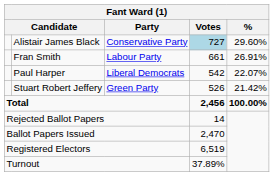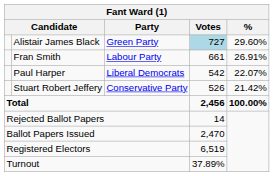 <table class="wikitable" border="1" style="text-align:right; font-size:100%">
 <tr>
 <th align=center colspan=5>Fant Ward (1)</th>
 </tr>
 <tr>
 <th align=left colspan=2>Candidate</th>
 <th align=left>Party</th>
 <th align=center>Votes</th>
 <th align=center>%</th>
 </tr>
 <tr>
 <td bgcolor=> </td>
 <td align=left>Alistair James Black</td>
-<td align=left><a href='#'>Conservative Party</a></td>
+<td align=left><a href='#'>Green Party</a></td>
 <td style="background: lightblue;">727</td>
 <td>29.60%</td>
 </tr>
 <tr>
 <td bgcolor=> </td>
 <td align=left>Fran Smith</td>
 <td align=left><a href='#'>Labour Party</a></td>
 <td>661</td>
 <td>26.91%</td>
 </tr>
 <tr>
 <td bgcolor=> </td>
 <td align=left>Paul Harper</td>
 <td align=left><a href='#'>Liberal Democrats</a></td>
 <td>542</td>
 <td>22.07%</td>
 </tr>
 <tr>
 <td bgcolor=> </td>
 <td align=left>Stuart Robert Jeffery</td>
-<td align=left><a href='#'>Green Party</a></td>
+<td align=left><a href='#'>Conservative Party</a></td>
 <td>526</td>
 <td>21.42%</td>
 </tr>
 <tr>
 <td align=left colspan=3><strong>Total</strong></td>
 <td><strong>2,456</strong></td>
 <td><strong>100.00%</strong></td>
 </tr>
 <tr>
 <td align=left colspan=3>Rejected Ballot Papers</td>
 <td>14</td>
 <td rowspan=4></td>
 </tr>
 <tr>
 <td align=left colspan=3>Ballot Papers Issued</td>
 <td>2,470</td>
 </tr>
 <tr>
 <td align=left colspan=3>Registered Electors</td>
 <td>6,519</td>
 </tr>
 <tr>
 <td align=left colspan=3>Turnout</td>
 <td>37.89%</td>
 </tr>
 </table>
